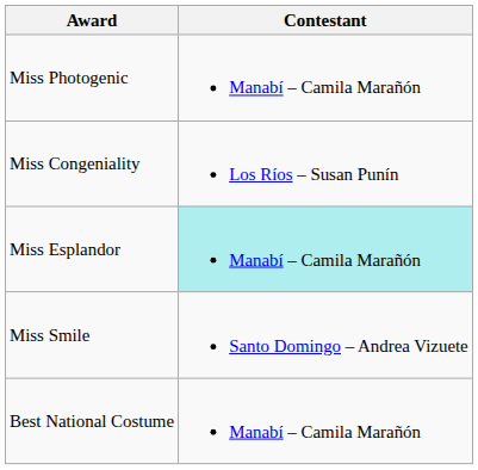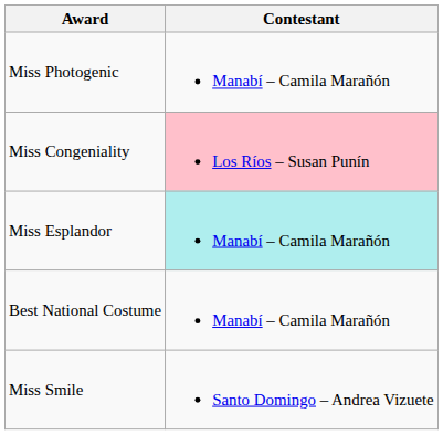 <table class="wikitable sortable" style="font-size: 95%;">
 <tr>
 <th>Award</th>
 <th>Contestant</th>
 </tr>
 <tr>
 <td>Miss Photogenic</td>
 <td><br><ul><li><a href='#'>Manabí</a> –  Camila Marañón</li></ul></td>
 </tr>
 <tr>
 <td>Miss Congeniality</td>
-<td><br><ul><li><a href='#'>Los Ríos</a> – Susan Punín</li></ul></td>
+<td style="background: pink;"><br><ul><li><a href='#'>Los Ríos</a> – Susan Punín</li></ul></td>
 </tr>
 <tr>
 <td>Miss Esplandor</td>
 <td style="background: paleturquoise;"><br><ul><li><a href='#'>Manabí</a> –  Camila Marañón</li></ul></td>
 </tr>
 <tr>
+<td>Best National Costume</td>
+<td><br><ul><li><a href='#'>Manabí</a> – Camila Marañón</li></ul></td>
+</tr>
+<tr>
 <td>Miss Smile</td>
 <td><br><ul><li><a href='#'>Santo Domingo</a> – Andrea Vizuete</li></ul></td>
 </tr>
-<tr>
-<td>Best National Costume</td>
-<td><br><ul><li><a href='#'>Manabí</a> – Camila Marañón</li></ul></td>
-</tr>
 </table>
